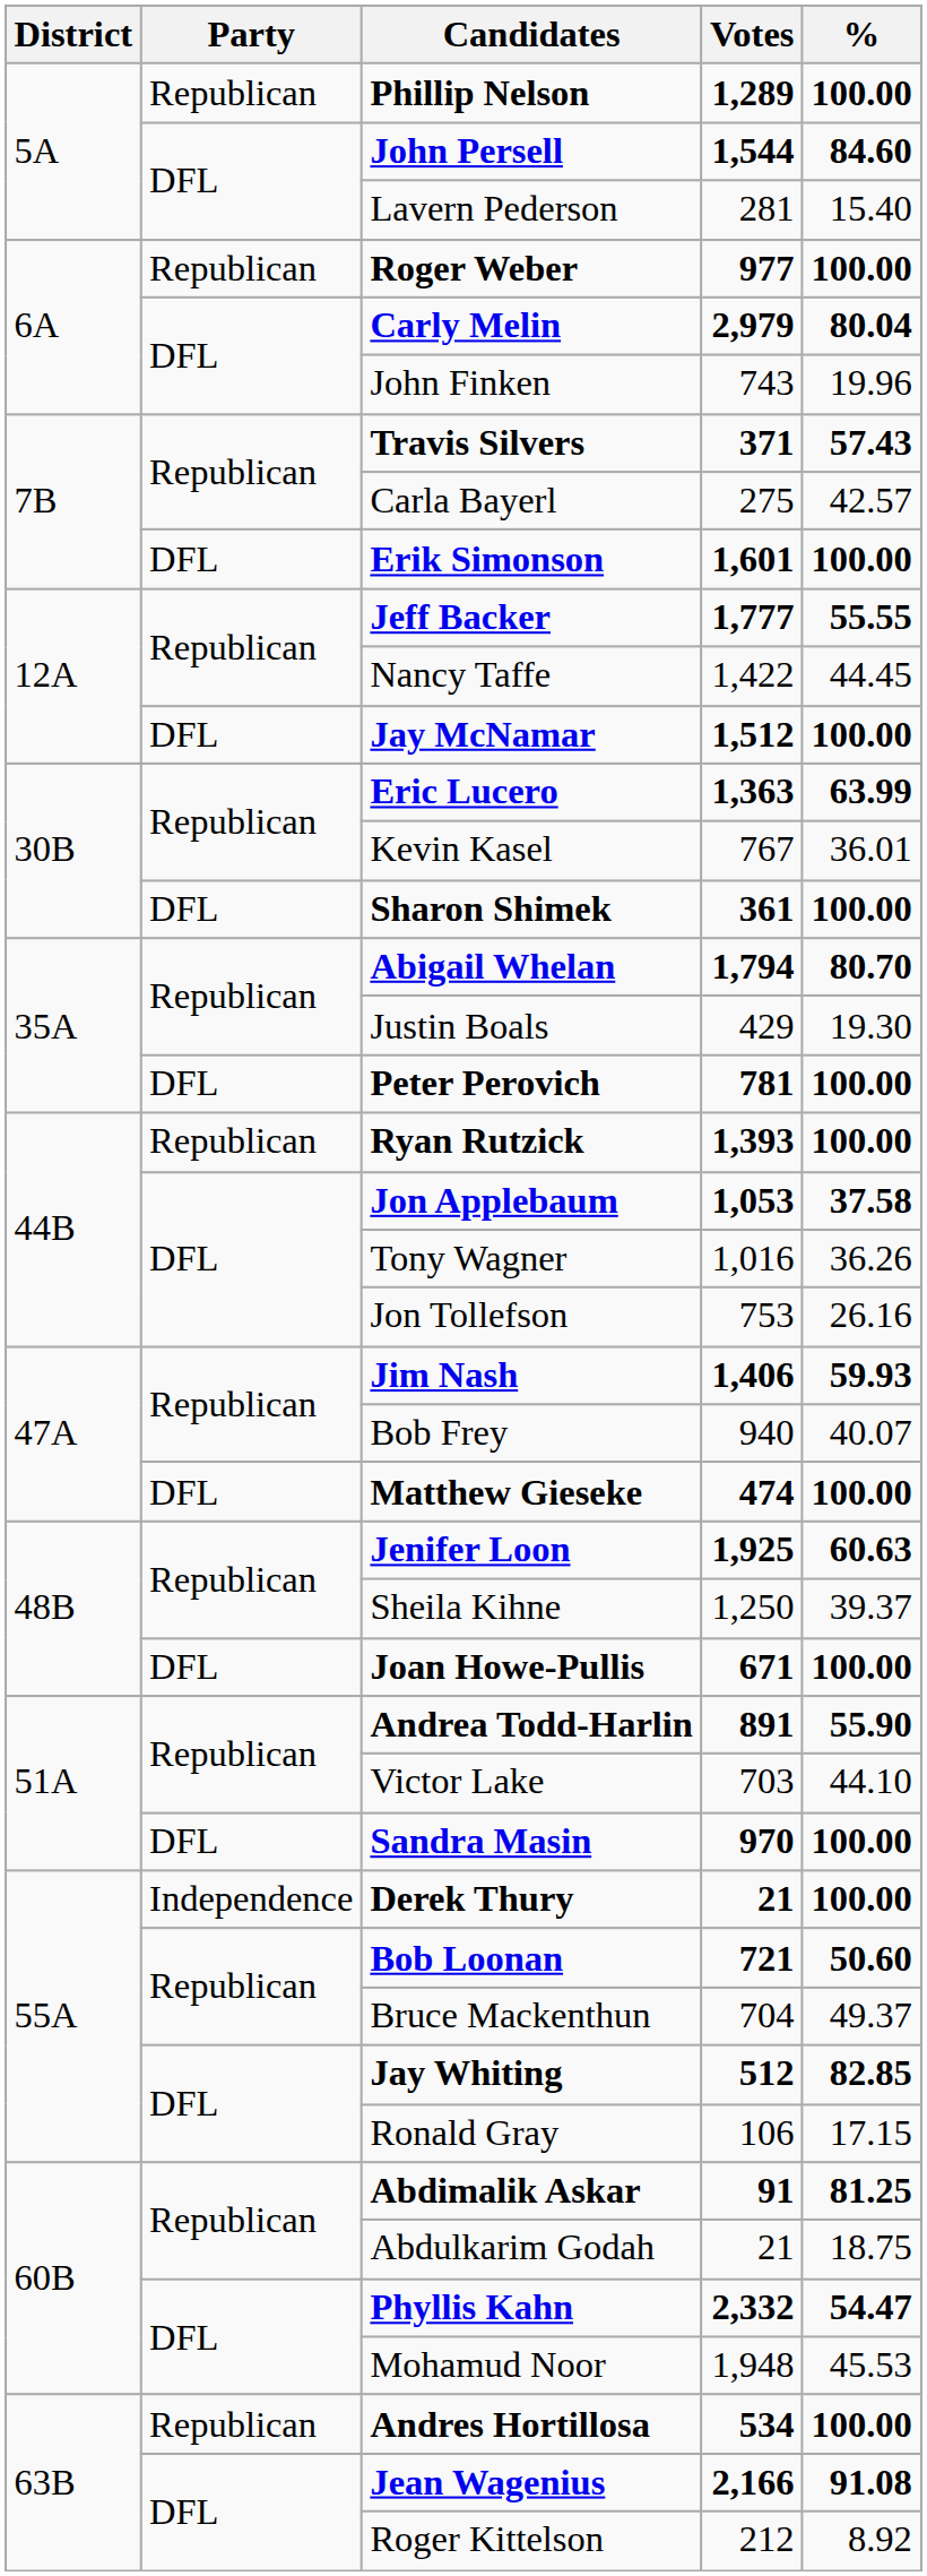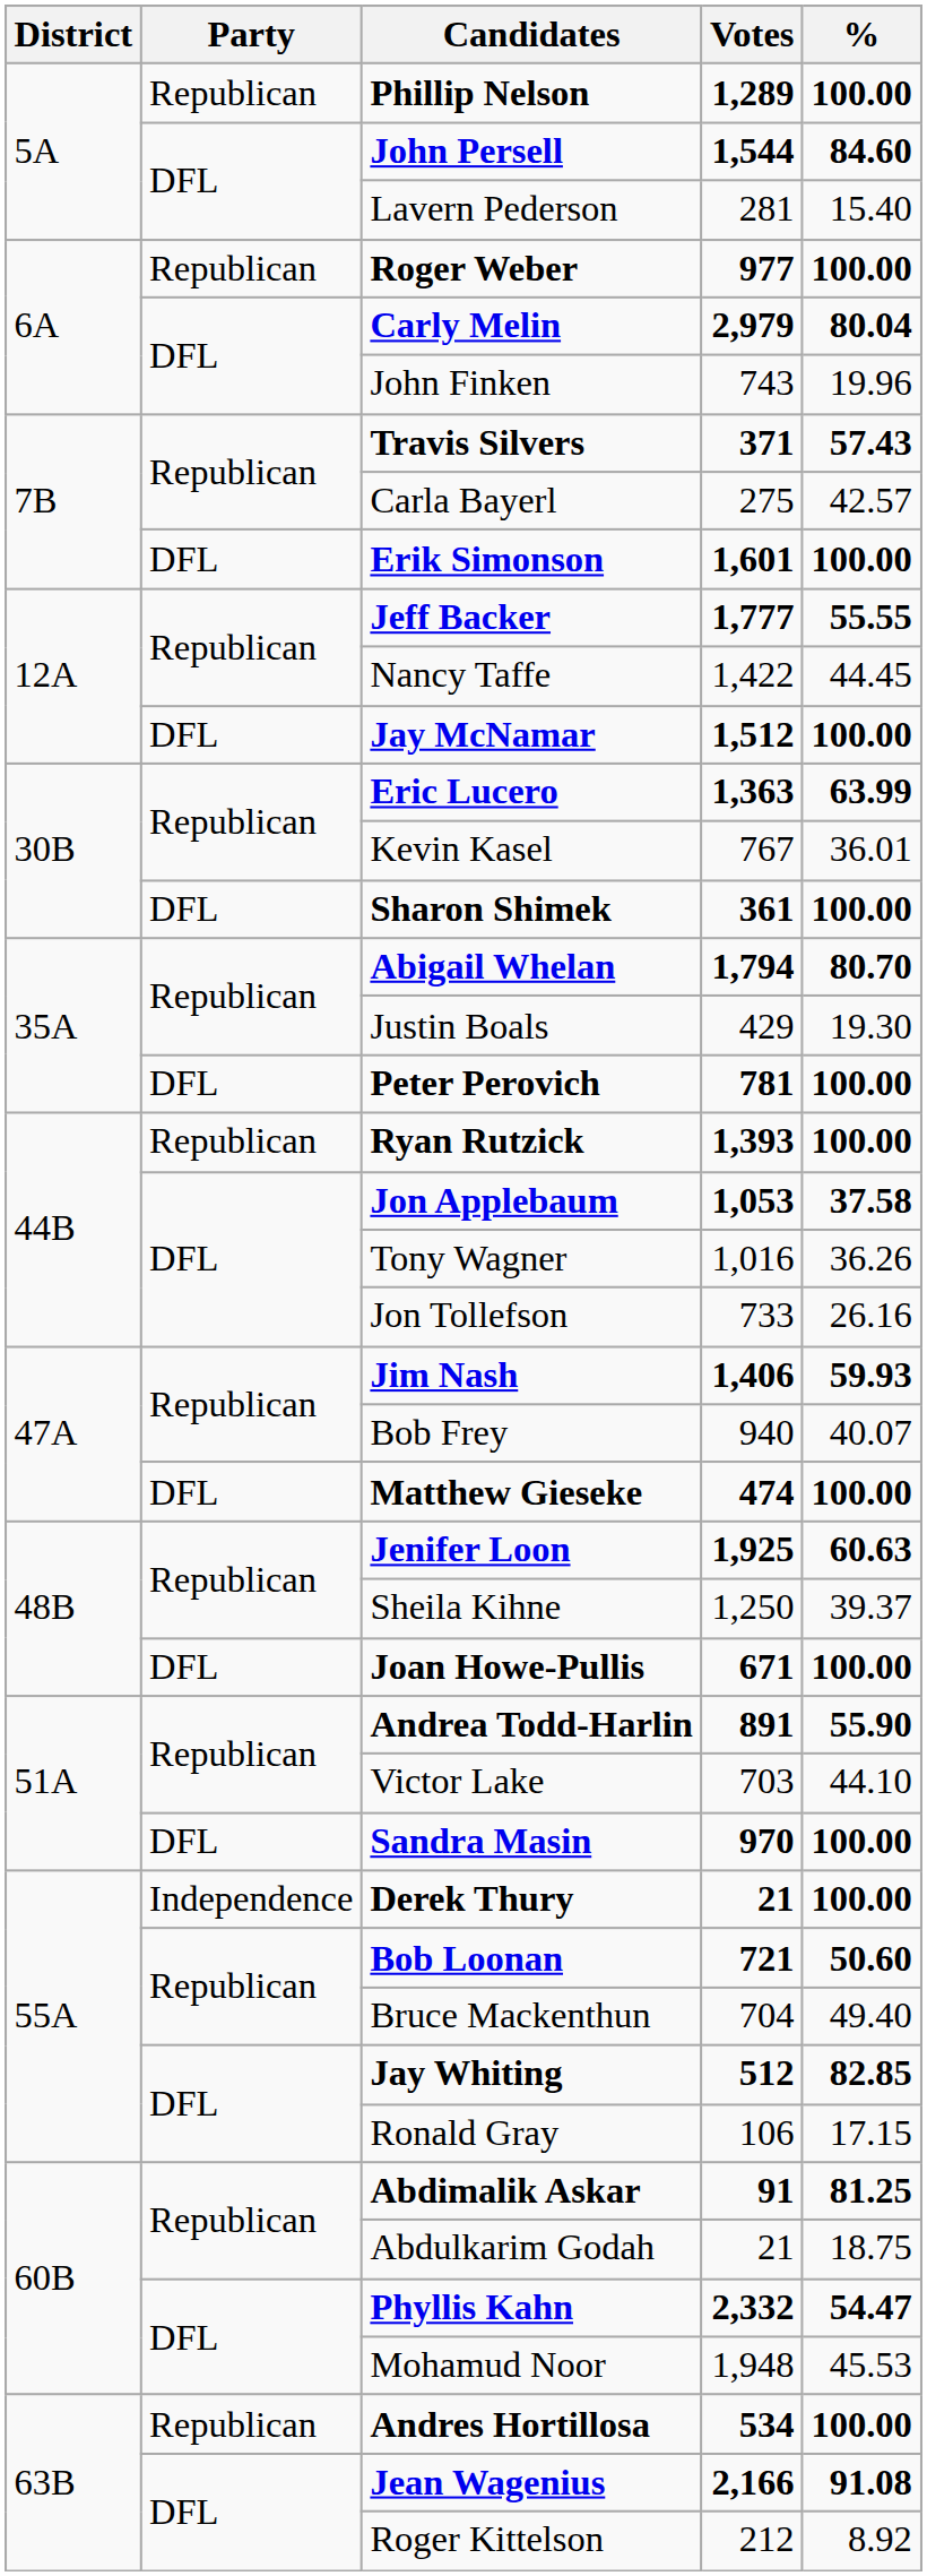 <table class="wikitable">
 <tr>
 <th>District</th>
 <th>Party</th>
 <th>Candidates</th>
 <th>Votes</th>
 <th>%</th>
 </tr>
 <tr>
 <td rowspan="3">5A</td>
 <td rowspan="1" >Republican</td>
 <td><strong>Phillip Nelson</strong></td>
 <td align="right"><strong>1,289</strong></td>
 <td align="right"><strong>100.00</strong></td>
 </tr>
 <tr>
 <td rowspan="2" >DFL</td>
 <td><strong><a href='#'>John Persell</a></strong></td>
 <td align="right"><strong>1,544</strong></td>
 <td align="right"><strong>84.60</strong></td>
 </tr>
 <tr>
 <td>Lavern Pederson</td>
 <td align="right">281</td>
 <td align="right">15.40</td>
 </tr>
 <tr>
 <td rowspan="3">6A</td>
 <td rowspan="1" >Republican</td>
 <td><strong>Roger Weber</strong></td>
 <td align="right"><strong>977</strong></td>
 <td align="right"><strong>100.00</strong></td>
 </tr>
 <tr>
 <td rowspan="2" >DFL</td>
 <td><strong><a href='#'>Carly Melin</a></strong></td>
 <td align="right"><strong>2,979</strong></td>
 <td align="right"><strong>80.04</strong></td>
 </tr>
 <tr>
 <td>John Finken</td>
 <td align="right">743</td>
 <td align="right">19.96</td>
 </tr>
 <tr>
 <td rowspan="3">7B</td>
 <td rowspan="2" >Republican</td>
 <td><strong>Travis Silvers</strong></td>
 <td align="right"><strong>371</strong></td>
 <td align="right"><strong>57.43</strong></td>
 </tr>
 <tr>
 <td>Carla Bayerl</td>
 <td align="right">275</td>
 <td align="right">42.57</td>
 </tr>
 <tr>
 <td rowspan="1" >DFL</td>
 <td><strong><a href='#'>Erik Simonson</a></strong></td>
 <td align="right"><strong>1,601</strong></td>
 <td align="right"><strong>100.00</strong></td>
 </tr>
 <tr>
 <td rowspan="3">12A</td>
 <td rowspan="2" >Republican</td>
 <td><strong><a href='#'>Jeff Backer</a></strong></td>
 <td align="right"><strong>1,777</strong></td>
 <td align="right"><strong>55.55</strong></td>
 </tr>
 <tr>
 <td>Nancy Taffe</td>
 <td align="right">1,422</td>
 <td align="right">44.45</td>
 </tr>
 <tr>
 <td rowspan="1" >DFL</td>
 <td><strong><a href='#'>Jay McNamar</a></strong></td>
 <td align="right"><strong>1,512</strong></td>
 <td align="right"><strong>100.00</strong></td>
 </tr>
 <tr>
 <td rowspan="3">30B</td>
 <td rowspan="2" >Republican</td>
 <td><strong><a href='#'>Eric Lucero</a></strong></td>
 <td align="right"><strong>1,363</strong></td>
 <td align="right"><strong>63.99</strong></td>
 </tr>
 <tr>
 <td>Kevin Kasel</td>
 <td align="right">767</td>
 <td align="right">36.01</td>
 </tr>
 <tr>
 <td rowspan="1" >DFL</td>
 <td><strong>Sharon Shimek</strong></td>
 <td align="right"><strong>361</strong></td>
 <td align="right"><strong>100.00</strong></td>
 </tr>
 <tr>
 <td rowspan="3">35A</td>
 <td rowspan="2" >Republican</td>
 <td><strong><a href='#'>Abigail Whelan</a></strong></td>
 <td align="right"><strong>1,794</strong></td>
 <td align="right"><strong>80.70</strong></td>
 </tr>
 <tr>
 <td>Justin Boals</td>
 <td align="right">429</td>
 <td align="right">19.30</td>
 </tr>
 <tr>
 <td rowspan="1" >DFL</td>
 <td><strong>Peter Perovich</strong></td>
 <td align="right"><strong>781</strong></td>
 <td align="right"><strong>100.00</strong></td>
 </tr>
 <tr>
 <td rowspan="4">44B</td>
 <td rowspan="1" >Republican</td>
 <td><strong>Ryan Rutzick</strong></td>
 <td align="right"><strong>1,393</strong></td>
 <td align="right"><strong>100.00</strong></td>
 </tr>
 <tr>
 <td rowspan="3" >DFL</td>
 <td><strong><a href='#'>Jon Applebaum</a></strong></td>
 <td align="right"><strong>1,053</strong></td>
 <td align="right"><strong>37.58</strong></td>
 </tr>
 <tr>
 <td>Tony Wagner</td>
 <td align="right">1,016</td>
 <td align="right">36.26</td>
 </tr>
 <tr>
 <td>Jon Tollefson</td>
-<td align="right">753</td>
+<td align="right">733</td>
 <td align="right">26.16</td>
 </tr>
 <tr>
 <td rowspan="3">47A</td>
 <td rowspan="2" >Republican</td>
 <td><a href='#'><strong>Jim Nash</strong></a></td>
 <td align="right"><strong>1,406</strong></td>
 <td align="right"><strong>59.93</strong></td>
 </tr>
 <tr>
 <td>Bob Frey</td>
 <td align="right">940</td>
 <td align="right">40.07</td>
 </tr>
 <tr>
 <td rowspan="1" >DFL</td>
 <td><strong>Matthew Gieseke</strong></td>
 <td align="right"><strong>474</strong></td>
 <td align="right"><strong>100.00</strong></td>
 </tr>
 <tr>
 <td rowspan="3">48B</td>
 <td rowspan="2" >Republican</td>
 <td><strong><a href='#'>Jenifer Loon</a></strong></td>
 <td align="right"><strong>1,925</strong></td>
 <td align="right"><strong>60.63</strong></td>
 </tr>
 <tr>
 <td>Sheila Kihne</td>
 <td align="right">1,250</td>
 <td align="right">39.37</td>
 </tr>
 <tr>
 <td rowspan="1" >DFL</td>
 <td><strong>Joan Howe-Pullis</strong></td>
 <td align="right"><strong>671</strong></td>
 <td align="right"><strong>100.00</strong></td>
 </tr>
 <tr>
 <td rowspan="3">51A</td>
 <td rowspan="2" >Republican</td>
 <td><strong>Andrea Todd-Harlin</strong></td>
 <td align="right"><strong>891</strong></td>
 <td align="right"><strong>55.90</strong></td>
 </tr>
 <tr>
 <td>Victor Lake</td>
 <td align="right">703</td>
 <td align="right">44.10</td>
 </tr>
 <tr>
 <td rowspan="1" >DFL</td>
 <td><strong><a href='#'>Sandra Masin</a></strong></td>
 <td align="right"><strong>970</strong></td>
 <td align="right"><strong>100.00</strong></td>
 </tr>
 <tr>
 <td rowspan="5">55A</td>
 <td rowspan="1" >Independence</td>
 <td><strong>Derek Thury</strong></td>
 <td align="right"><strong>21</strong></td>
 <td align="right"><strong>100.00</strong></td>
 </tr>
 <tr>
 <td rowspan="2" >Republican</td>
 <td><strong><a href='#'>Bob Loonan</a></strong></td>
 <td align="right"><strong>721</strong></td>
 <td align="right"><strong>50.60</strong></td>
 </tr>
 <tr>
 <td>Bruce Mackenthun</td>
 <td align="right">704</td>
-<td align="right">49.37</td>
+<td align="right">49.40</td>
 </tr>
 <tr>
 <td rowspan="2" >DFL</td>
 <td><strong>Jay Whiting</strong></td>
 <td align="right"><strong>512</strong></td>
 <td align="right"><strong>82.85</strong></td>
 </tr>
 <tr>
 <td>Ronald Gray</td>
 <td align="right">106</td>
 <td align="right">17.15</td>
 </tr>
 <tr>
 <td rowspan="4">60B</td>
 <td rowspan="2" >Republican</td>
 <td><strong>Abdimalik Askar</strong></td>
 <td align="right"><strong>91</strong></td>
 <td align="right"><strong>81.25</strong></td>
 </tr>
 <tr>
 <td>Abdulkarim Godah</td>
 <td align="right">21</td>
 <td align="right">18.75</td>
 </tr>
 <tr>
 <td rowspan="2" >DFL</td>
 <td><strong><a href='#'>Phyllis Kahn</a></strong></td>
 <td align="right"><strong>2,332</strong></td>
 <td align="right"><strong>54.47</strong></td>
 </tr>
 <tr>
 <td>Mohamud Noor</td>
 <td align="right">1,948</td>
 <td align="right">45.53</td>
 </tr>
 <tr>
 <td rowspan="3">63B</td>
 <td rowspan="1" >Republican</td>
 <td><strong>Andres Hortillosa</strong></td>
 <td align="right"><strong>534</strong></td>
 <td align="right"><strong>100.00</strong></td>
 </tr>
 <tr>
 <td rowspan="2" >DFL</td>
 <td><strong><a href='#'>Jean Wagenius</a></strong></td>
 <td align="right"><strong>2,166</strong></td>
 <td align="right"><strong>91.08</strong></td>
 </tr>
 <tr>
 <td>Roger Kittelson</td>
 <td align="right">212</td>
 <td align="right">8.92</td>
 </tr>
 </table>
